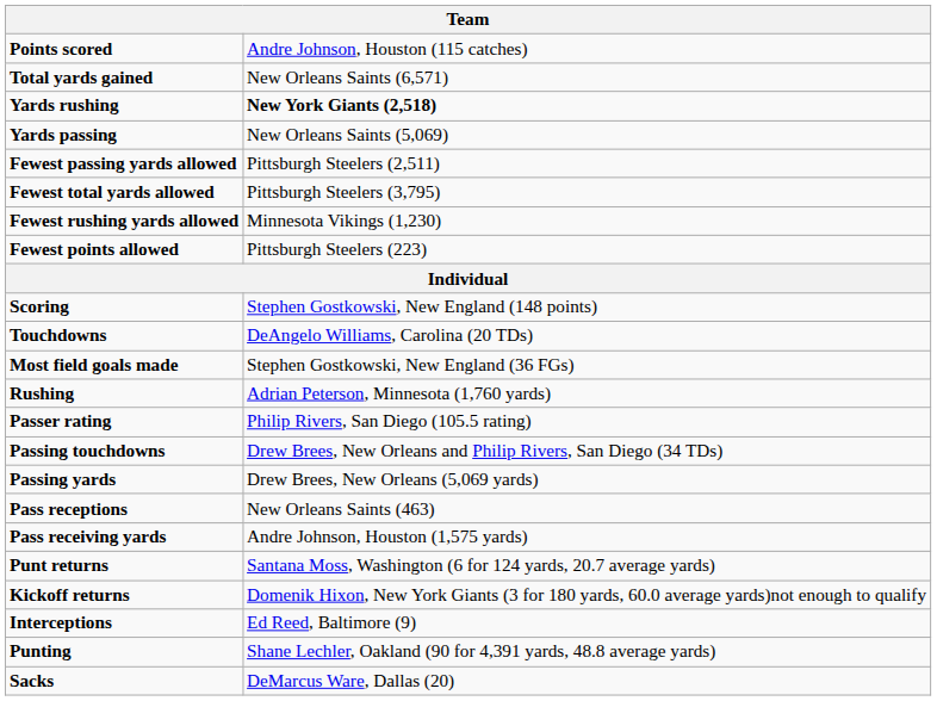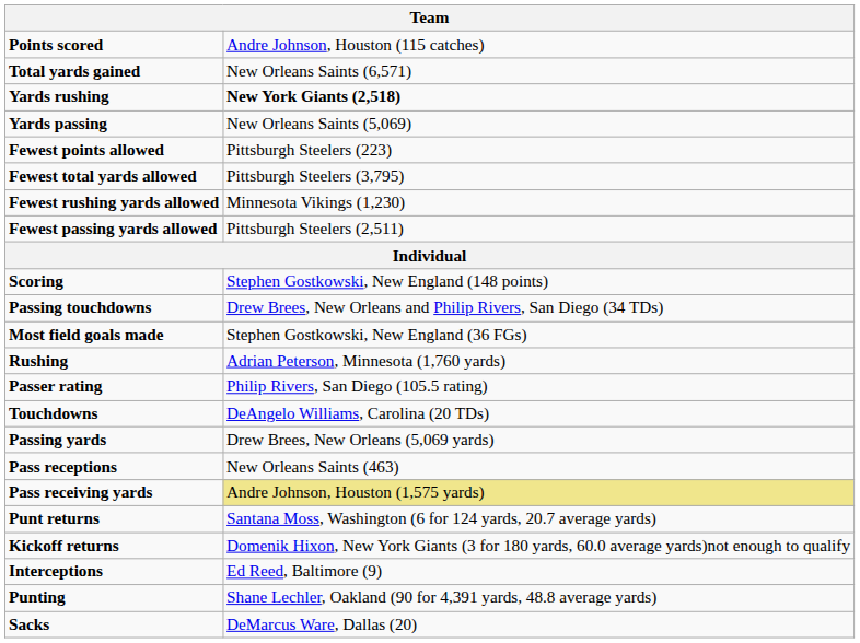 <table class="wikitable">
 <tr>
 <th colspan=2>Team</th>
 </tr>
 <tr>
 <td><strong>Points scored</strong></td>
 <td><a href='#'>Andre Johnson</a>, Houston (115 catches)</td>
 </tr>
 <tr>
 <td><strong>Total yards gained</strong></td>
 <td>New Orleans Saints (6,571)</td>
 </tr>
 <tr>
 <td><strong>Yards rushing</strong></td>
 <td><strong>New York Giants (2,518)</strong></td>
 </tr>
 <tr>
 <td><strong>Yards passing</strong></td>
 <td>New Orleans Saints (5,069)</td>
 </tr>
 <tr>
-<td><strong>Fewest passing yards allowed</strong></td>
-<td>Pittsburgh Steelers (2,511)</td>
+<td><strong>Fewest points allowed</strong></td>
+<td>Pittsburgh Steelers (223)</td>
 </tr>
 <tr>
 <td><strong>Fewest total yards allowed</strong></td>
 <td>Pittsburgh Steelers (3,795)</td>
 </tr>
 <tr>
 <td><strong>Fewest rushing yards allowed</strong></td>
 <td>Minnesota Vikings (1,230)</td>
 </tr>
 <tr>
-<td><strong>Fewest points allowed</strong></td>
-<td>Pittsburgh Steelers (223)</td>
+<td><strong>Fewest passing yards allowed</strong></td>
+<td>Pittsburgh Steelers (2,511)</td>
 </tr>
 <tr>
 <th colspan=2>Individual</th>
 </tr>
 <tr>
 <td><strong>Scoring</strong></td>
 <td><a href='#'>Stephen Gostkowski</a>, New England (148 points)</td>
 </tr>
 <tr>
-<td><strong>Touchdowns</strong></td>
-<td><a href='#'>DeAngelo Williams</a>, Carolina (20 TDs)</td>
+<td><strong>Passing touchdowns</strong></td>
+<td><a href='#'>Drew Brees</a>, New Orleans and <a href='#'>Philip Rivers</a>, San Diego (34 TDs)</td>
 </tr>
 <tr>
 <td><strong>Most field goals made</strong></td>
 <td>Stephen Gostkowski, New England (36 FGs)</td>
 </tr>
 <tr>
 <td><strong>Rushing</strong></td>
 <td><a href='#'>Adrian Peterson</a>, Minnesota (1,760 yards)</td>
 </tr>
 <tr>
 <td><strong>Passer rating</strong></td>
 <td><a href='#'>Philip Rivers</a>, San Diego (105.5 rating)</td>
 </tr>
 <tr>
-<td><strong>Passing touchdowns</strong></td>
-<td><a href='#'>Drew Brees</a>, New Orleans and <a href='#'>Philip Rivers</a>, San Diego (34 TDs)</td>
+<td><strong>Touchdowns</strong></td>
+<td><a href='#'>DeAngelo Williams</a>, Carolina (20 TDs)</td>
 </tr>
 <tr>
 <td><strong>Passing yards</strong></td>
 <td>Drew Brees, New Orleans (5,069 yards)</td>
 </tr>
 <tr>
 <td><strong>Pass receptions</strong></td>
 <td>New Orleans Saints (463)</td>
 </tr>
 <tr>
 <td><strong>Pass receiving yards</strong></td>
-<td>Andre Johnson, Houston (1,575 yards)</td>
+<td style="background: khaki;">Andre Johnson, Houston (1,575 yards)</td>
 </tr>
 <tr>
 <td><strong>Punt returns</strong></td>
 <td><a href='#'>Santana Moss</a>, Washington (6 for 124 yards, 20.7 average yards)</td>
 </tr>
 <tr>
 <td><strong>Kickoff returns</strong></td>
 <td><a href='#'>Domenik Hixon</a>, New York Giants (3 for 180 yards, 60.0 average yards)not enough to qualify</td>
 </tr>
 <tr>
 <td><strong>Interceptions</strong></td>
 <td><a href='#'>Ed Reed</a>, Baltimore (9)</td>
 </tr>
 <tr>
 <td><strong>Punting</strong></td>
 <td><a href='#'>Shane Lechler</a>, Oakland (90 for 4,391 yards, 48.8 average yards)</td>
 </tr>
 <tr>
 <td><strong>Sacks</strong></td>
 <td><a href='#'>DeMarcus Ware</a>, Dallas (20)</td>
 </tr>
 </table>
